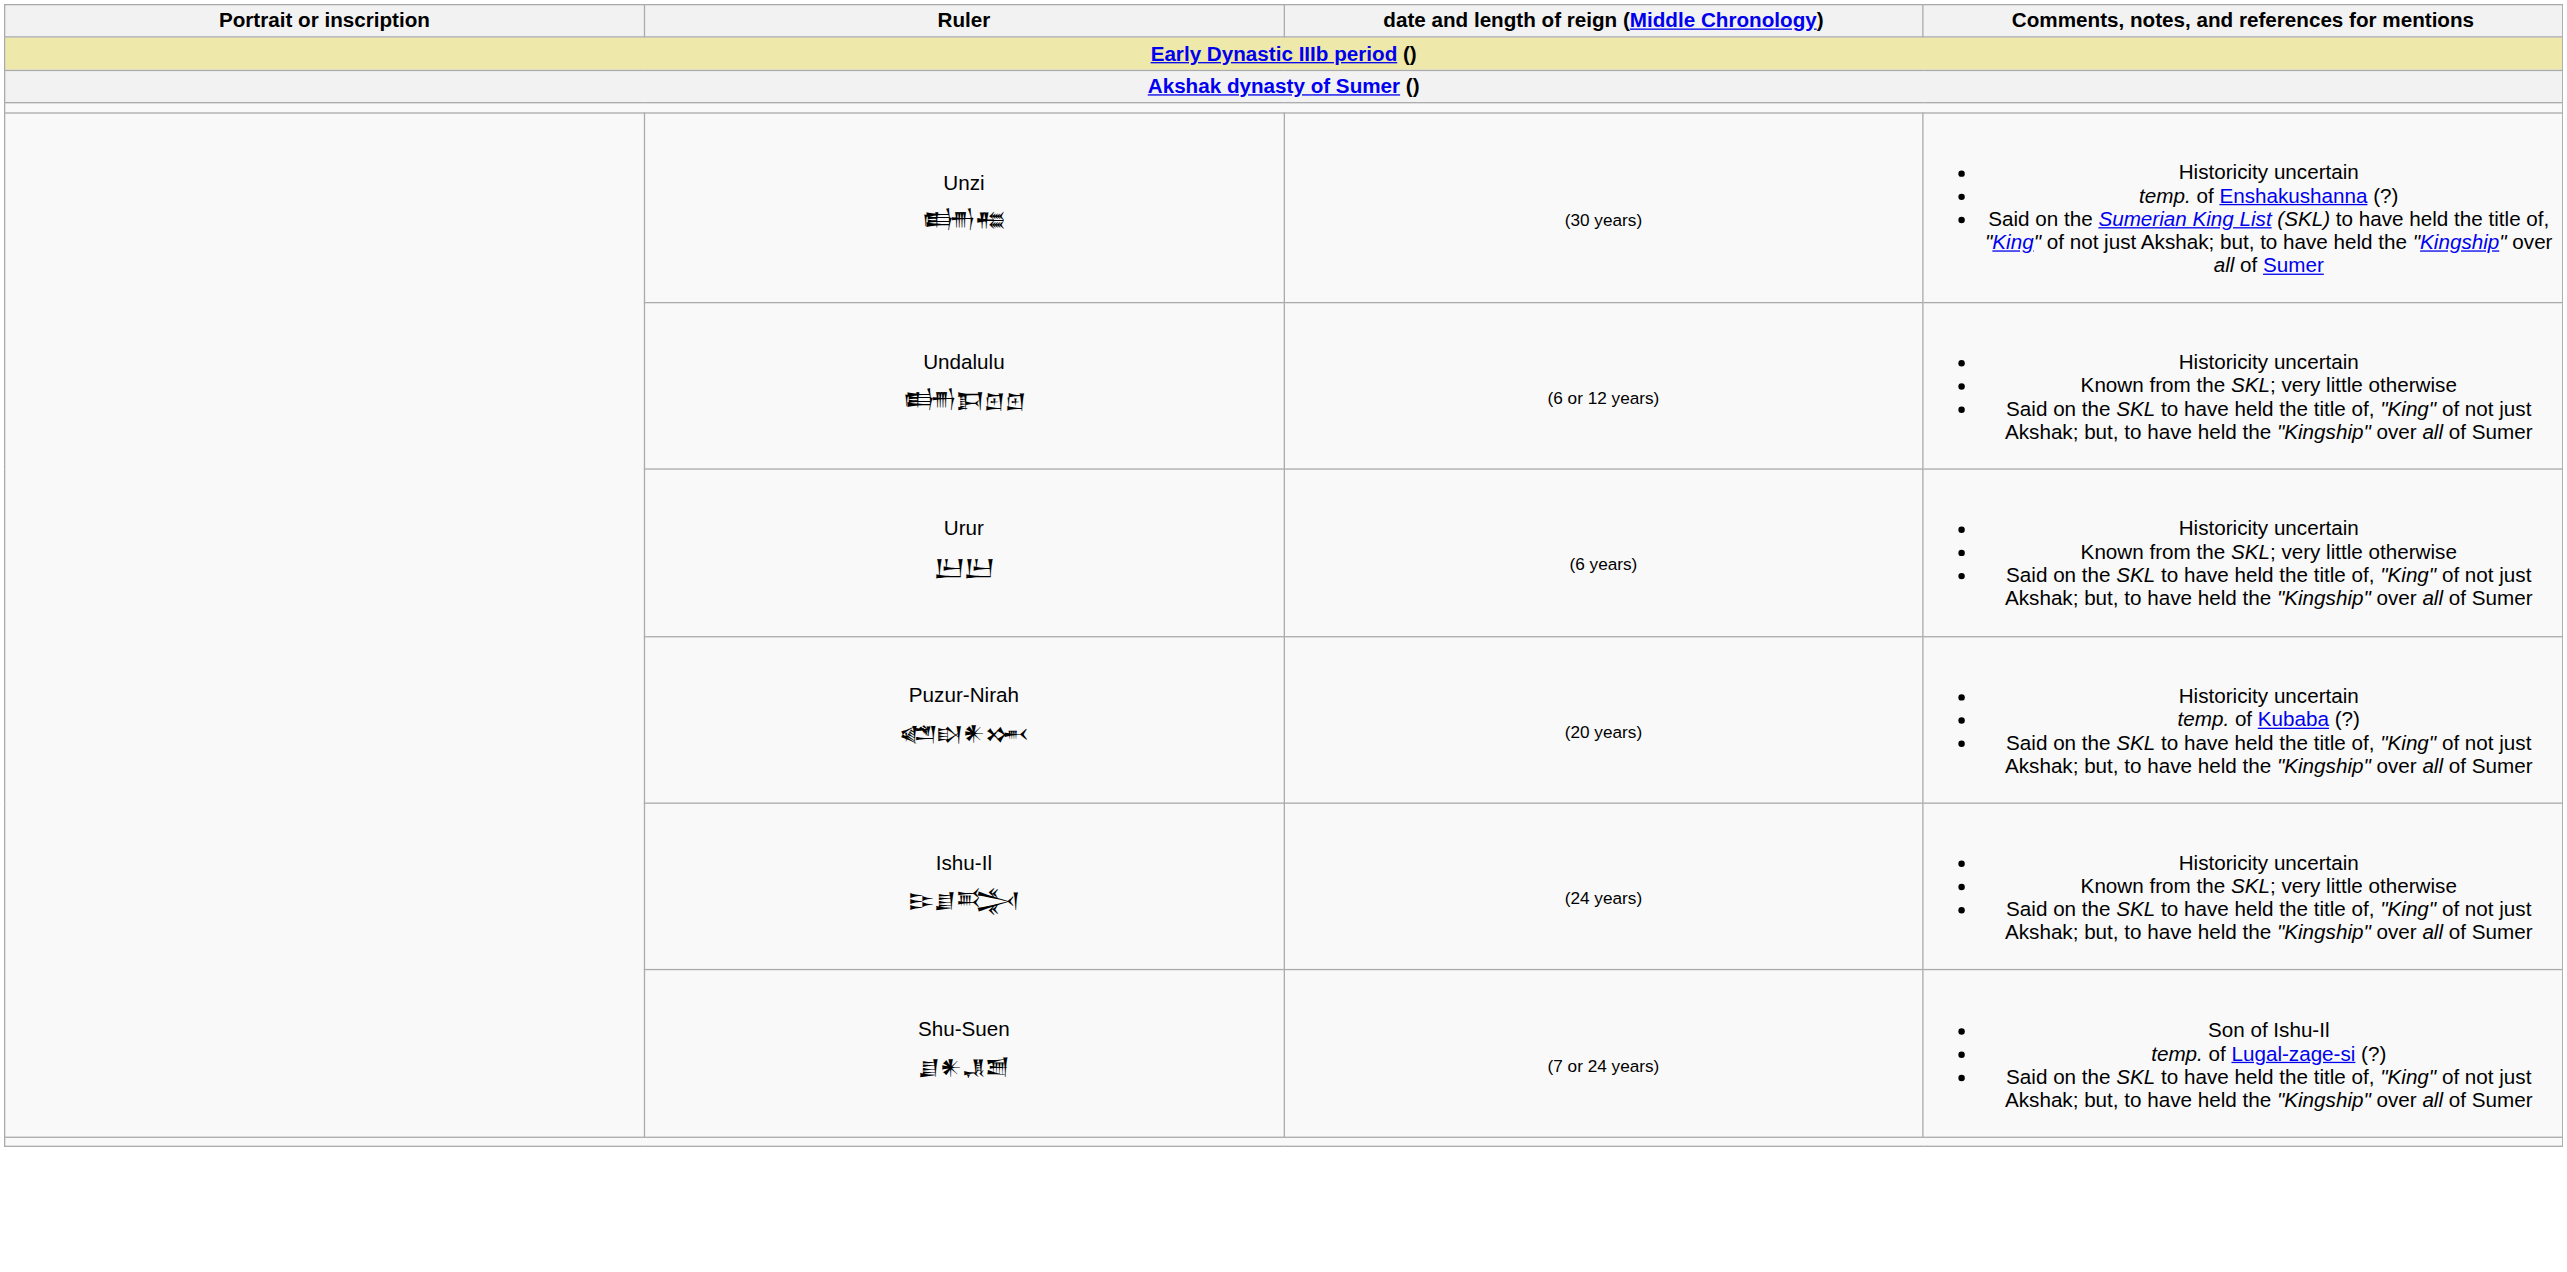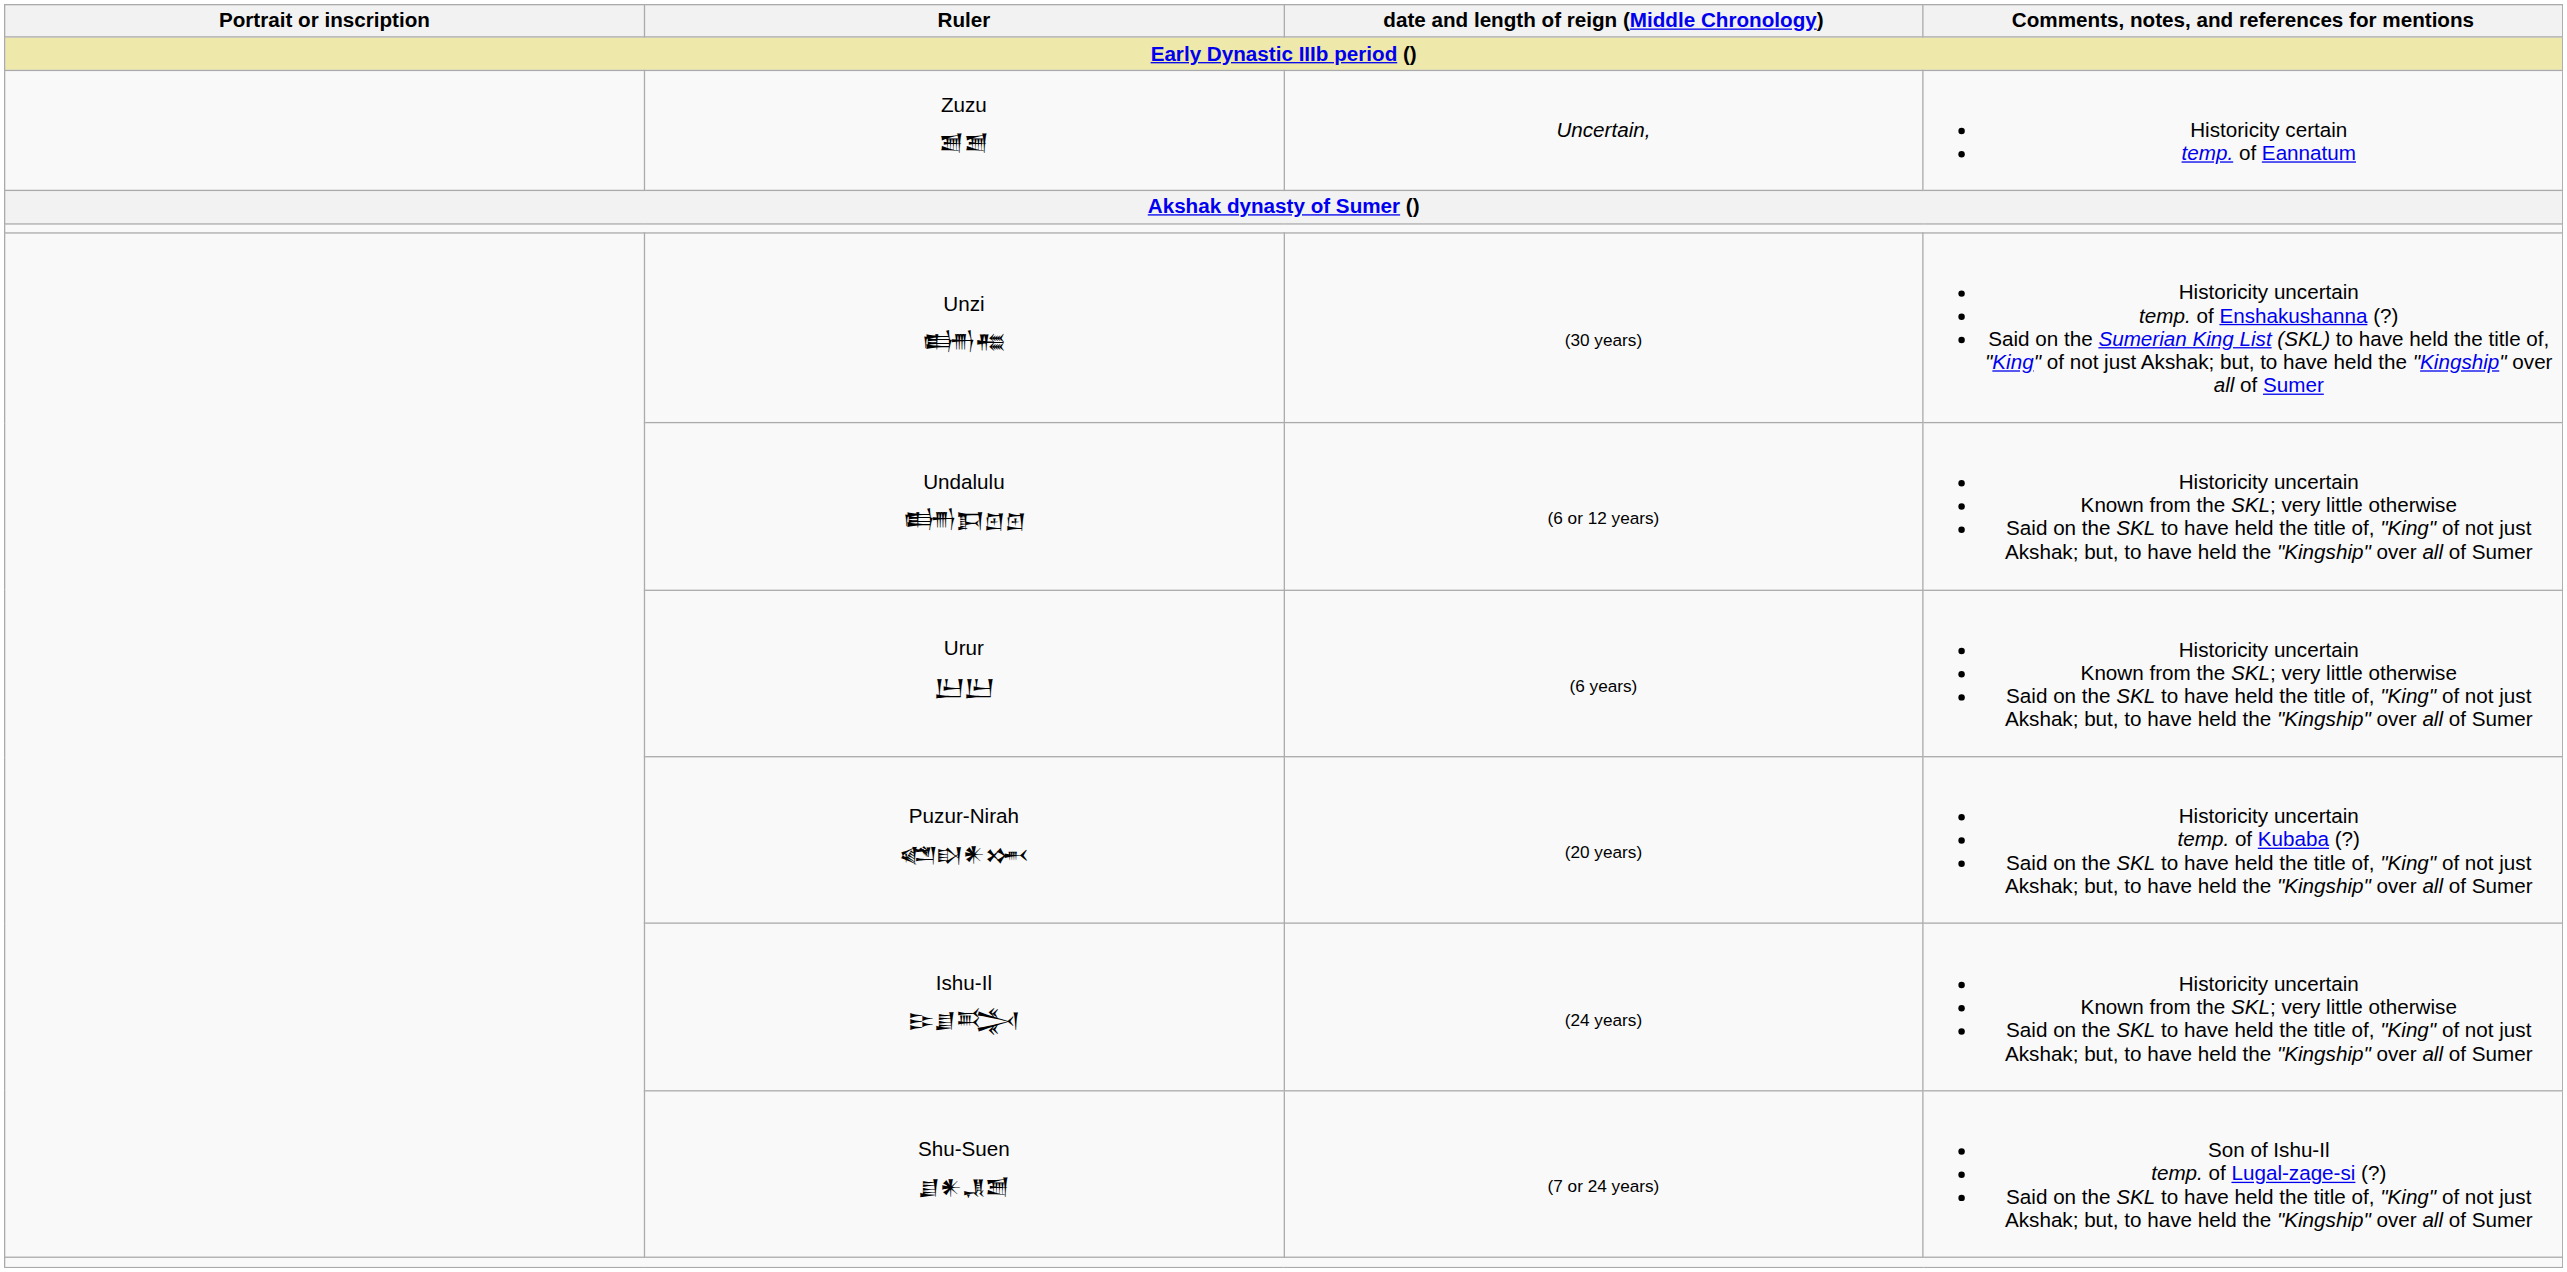 <table class="wikitable"border="1"style="width:100%;text-align:center">
 <tr>
 <th width="20%">Portrait or inscription</th>
 <th width="20%">Ruler</th>
 <th width="20%"> date and length of reign (<a href='#'>Middle Chronology</a>)</th>
 <th width="20%">Comments, notes, and references for mentions</th>
 </tr>
 <tr>
 <td colspan="4"align="center"style="background-color:palegoldenrod"><strong><a href='#'>Early Dynastic IIIb period</a> ()</strong></td>
+</tr>
+<tr>
+<td></td>
+<td>Zuzu<br>𒍪𒍪</td>
+<td><em>Uncertain,</em> </td>
+<td><br><ul><li>Historicity certain</li><li><em><a href='#'>temp.</a></em> of <a href='#'>Eannatum</a></li></ul></td>
 </tr>
 <tr>
 <th colspan="4"><a href='#'>Akshak dynasty of Sumer</a> ()</th>
 </tr>
 <tr>
 <td colspan="4"align="left"></td>
 </tr>
 <tr>
 <td rowspan="6"></td>
 <td>Unzi<br>𒌦𒍣</td>
 <td><br><small>(30 years)</small></td>
 <td><br><ul><li>Historicity uncertain</li><li><em>temp.</em> of <a href='#'>Enshakushanna</a> (?)</li><li>Said on the <em><a href='#'>Sumerian King List</a> (SKL)</em> to have held the title of, <em>"<a href='#'>King</a>"</em> of not just Akshak; but, to have held the <em>"<a href='#'>Kingship</a>"</em> over <em>all</em> of <a href='#'>Sumer</a></li></ul></td>
 </tr>
 <tr>
 <td>Undalulu<br>𒌦𒁕𒇻𒇻</td>
 <td><br><small>(6 or 12 years)</small></td>
 <td><br><ul><li>Historicity uncertain</li><li>Known from the <em>SKL</em>; very little otherwise</li><li>Said on the <em>SKL</em> to have held the title of, <em>"King"</em> of not just Akshak; but, to have held the <em>"Kingship"</em> over <em>all</em> of Sumer</li></ul></td>
 </tr>
 <tr>
 <td>Urur<br>𒌨𒌨</td>
 <td><br><small>(6 years)</small></td>
 <td><br><ul><li>Historicity uncertain</li><li>Known from the <em>SKL</em>; very little otherwise</li><li>Said on the <em>SKL</em> to have held the title of, <em>"King"</em> of not just Akshak; but, to have held the <em>"Kingship"</em> over <em>all</em> of Sumer</li></ul></td>
 </tr>
 <tr>
 <td>Puzur-Nirah<br>𒅤𒊭𒀭𒈲</td>
 <td><br><small>(20 years)</small></td>
 <td><br><ul><li>Historicity uncertain</li><li><em>temp.</em> of <a href='#'>Kubaba</a> (?)</li><li>Said on the <em>SKL</em> to have held the title of, <em>"King"</em> of not just Akshak; but, to have held the <em>"Kingship"</em> over <em>all</em> of Sumer</li></ul></td>
 </tr>
 <tr>
 <td>Ishu-Il<br>𒄿𒋗𒅋</td>
 <td><br><small>(24 years)</small></td>
 <td><br><ul><li>Historicity uncertain</li><li>Known from the <em>SKL</em>; very little otherwise</li><li>Said on the <em>SKL</em> to have held the title of, <em>"King"</em> of not just Akshak; but, to have held the <em>"Kingship"</em> over <em>all</em> of Sumer</li></ul></td>
 </tr>
 <tr>
 <td>Shu-Suen<br>𒋗𒀭𒂗𒍪</td>
 <td><br><small>(7 or 24 years)</small></td>
 <td><br><ul><li>Son of Ishu-Il</li><li><em>temp.</em> of <a href='#'>Lugal-zage-si</a> (?)</li><li>Said on the <em>SKL</em> to have held the title of, <em>"King"</em> of not just Akshak; but, to have held the <em>"Kingship"</em> over <em>all</em> of Sumer</li></ul></td>
 </tr>
 <tr>
 <td colspan="4"align="left"></td>
 </tr>
 </table>
